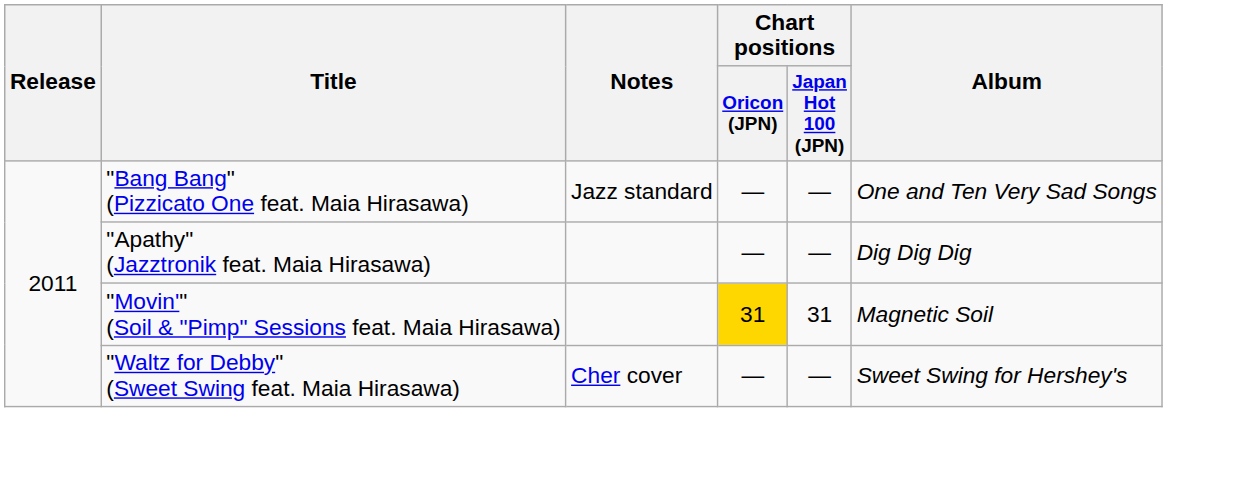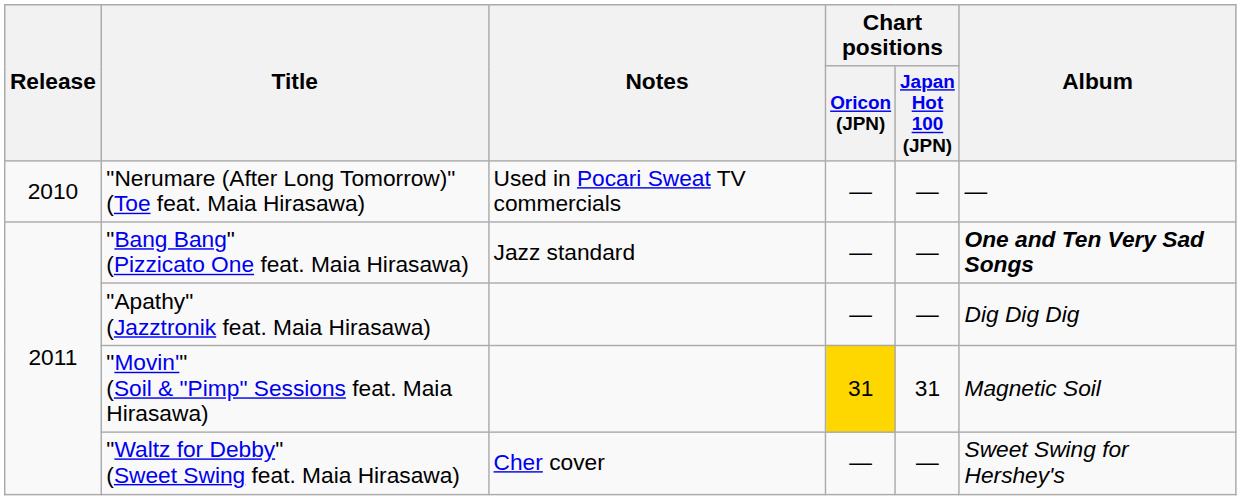 <table class="wikitable" style="text-align:center">
 <tr bgcolor="#CCCCCC">
 <th rowspan="2">Release</th>
 <th rowspan="2">Title</th>
 <th rowspan="2">Notes</th>
 <th colspan="2">Chart positions</th>
 <th rowspan="2">Album</th>
 </tr>
 <tr style="font-size:smaller;">
 <th width="35"><a href='#'>Oricon</a> (JPN)<br></th>
 <th width="35"><a href='#'>Japan Hot 100</a> (JPN)<br></th>
 </tr>
 <tr>
+<td rowspan="1">2010</td>
+<td align="left">"Nerumare (After Long Tomorrow)" <br>(<a href='#'>Toe</a> feat. Maia Hirasawa)</td>
+<td align="left" rowspan="1">Used in <a href='#'>Pocari Sweat</a> TV commercials</td>
+<td>—</td>
+<td>—</td>
+<td align="left" rowspan="1">—</td>
+</tr>
+<tr>
 <td rowspan="4">2011</td>
 <td align="left">"<a href='#'>Bang Bang</a>" <br>(<a href='#'>Pizzicato One</a> feat. Maia Hirasawa)</td>
 <td align="left" rowspan="1">Jazz standard</td>
 <td>—</td>
 <td>—</td>
-<td align="left" rowspan="1"><em>One and Ten Very Sad Songs</em></td>
+<td align="left" rowspan="1"><strong><em>One and Ten Very Sad Songs</em></strong></td>
 </tr>
 <tr>
 <td align="left">"Apathy" <br>(<a href='#'>Jazztronik</a> feat. Maia Hirasawa)</td>
 <td align="left" rowspan="1"></td>
 <td>—</td>
 <td>—</td>
 <td align="left" rowspan="1"><em>Dig Dig Dig</em></td>
 </tr>
 <tr>
 <td align="left">"<a href='#'>Movin'</a>" <br>(<a href='#'>Soil & "Pimp" Sessions</a> feat. Maia Hirasawa)</td>
 <td align="left" rowspan="1"></td>
 <td style="background: gold;">31</td>
 <td>31</td>
 <td align="left" rowspan="1"><em>Magnetic Soil</em></td>
 </tr>
 <tr>
 <td align="left">"<a href='#'>Waltz for Debby</a>" <br>(<a href='#'>Sweet Swing</a> feat. Maia Hirasawa)</td>
 <td align="left" rowspan="1"><a href='#'>Cher</a> cover</td>
 <td>—</td>
 <td>—</td>
 <td align="left" rowspan="1"><em>Sweet Swing for Hershey's</em></td>
 </tr>
 </table>
